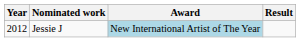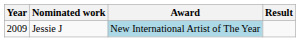 <table class="wikitable">
 <tr>
 <th>Year</th>
 <th>Nominated work</th>
 <th>Award</th>
 <th>Result</th>
 </tr>
 <tr>
-<td>2012</td>
+<td>2009</td>
 <td>Jessie J</td>
 <td style="background: lightblue;">New International Artist of The Year</td>
 <td></td>
 </tr>
 </table>
